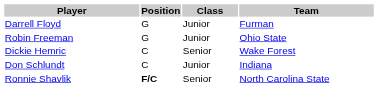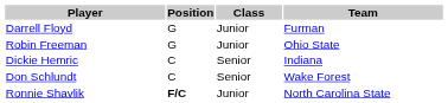 <table style="width:600px" "border:'1' 'solid' 'gray'">
 <tr>
 <th bgcolor="#CCCCCC" style="width:40%">Player</th>
 <th bgcolor="#CCCCCC" style="width:4%">Position</th>
 <th bgcolor="#CCCCCC" style="width:16%">Class</th>
 <th bgcolor="#CCCCCC" style="width:40%">Team</th>
 </tr>
 <tr>
 <td><a href='#'>Darrell Floyd</a></td>
 <td>G</td>
 <td>Junior</td>
 <td><a href='#'>Furman</a></td>
 </tr>
 <tr>
 <td><a href='#'>Robin Freeman</a></td>
 <td>G</td>
 <td>Junior</td>
 <td><a href='#'>Ohio State</a></td>
 </tr>
 <tr>
 <td><a href='#'>Dickie Hemric</a></td>
 <td>C</td>
 <td>Senior</td>
-<td><a href='#'>Wake Forest</a></td>
+<td><a href='#'>Indiana</a></td>
 </tr>
 <tr>
 <td><a href='#'>Don Schlundt</a></td>
 <td>C</td>
-<td>Junior</td>
-<td><a href='#'>Indiana</a></td>
+<td>Senior</td>
+<td><a href='#'>Wake Forest</a></td>
 </tr>
 <tr>
 <td><a href='#'>Ronnie Shavlik</a></td>
 <td><strong>F/C</strong></td>
-<td>Senior</td>
+<td>Junior</td>
 <td><a href='#'>North Carolina State</a></td>
 </tr>
 </table>
